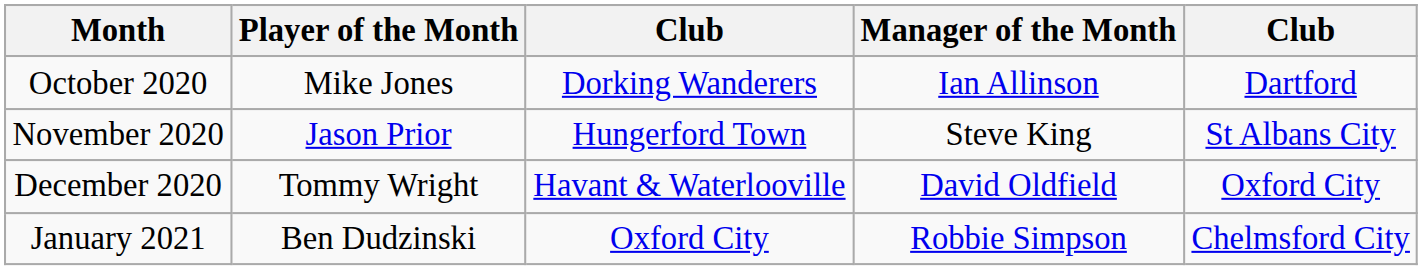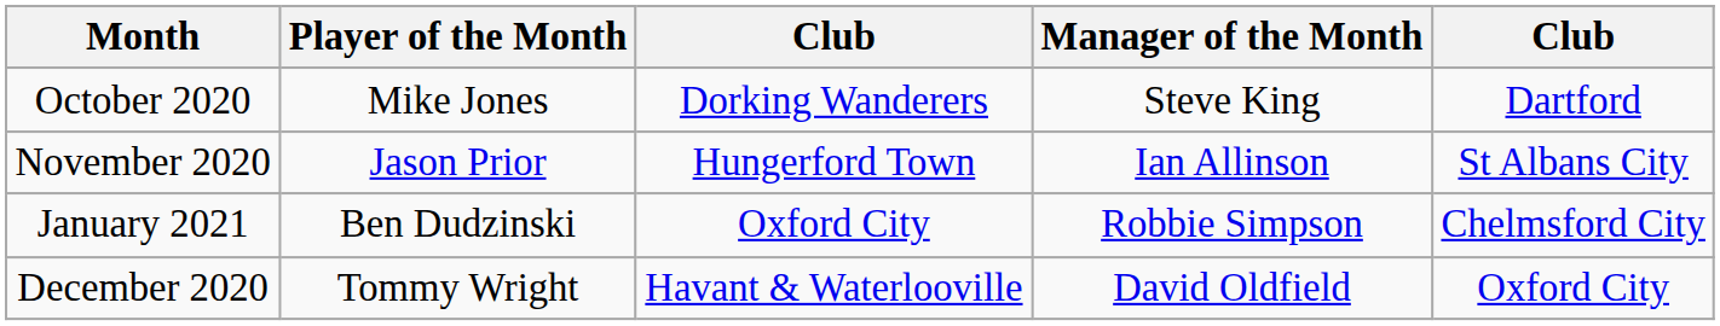 <table class=wikitable style="text-align:center">
 <tr>
 <th>Month</th>
 <th>Player of the Month</th>
 <th>Club</th>
 <th>Manager of the Month</th>
 <th>Club</th>
 </tr>
 <tr>
 <td>October 2020</td>
 <td> Mike Jones</td>
 <td><a href='#'>Dorking Wanderers</a></td>
-<td> <a href='#'>Ian Allinson</a></td>
+<td> Steve King</td>
 <td><a href='#'>Dartford</a></td>
 </tr>
 <tr>
 <td>November 2020</td>
 <td> <a href='#'>Jason Prior</a></td>
 <td><a href='#'>Hungerford Town</a></td>
-<td> Steve King</td>
+<td> <a href='#'>Ian Allinson</a></td>
 <td><a href='#'>St Albans City</a></td>
+</tr>
+<tr>
+<td>January 2021</td>
+<td> Ben Dudzinski</td>
+<td><a href='#'>Oxford City</a></td>
+<td> <a href='#'>Robbie Simpson</a></td>
+<td><a href='#'>Chelmsford City</a></td>
 </tr>
 <tr>
 <td>December 2020</td>
 <td> Tommy Wright</td>
 <td><a href='#'>Havant & Waterlooville</a></td>
 <td> <a href='#'>David Oldfield</a></td>
 <td><a href='#'>Oxford City</a></td>
 </tr>
-<tr>
-<td>January 2021</td>
-<td> Ben Dudzinski</td>
-<td><a href='#'>Oxford City</a></td>
-<td> <a href='#'>Robbie Simpson</a></td>
-<td><a href='#'>Chelmsford City</a></td>
-</tr>
 </table>
